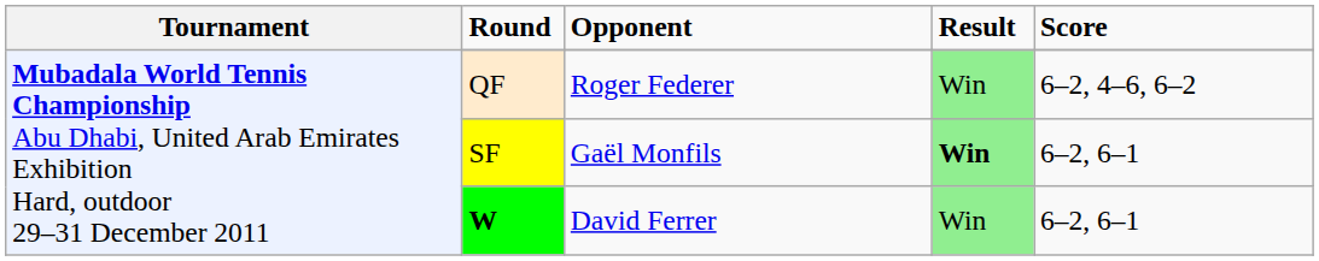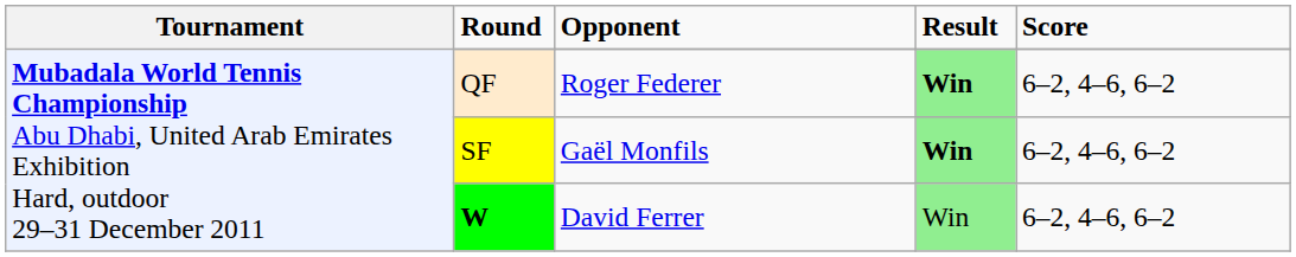 <table class="wikitable">
 <tr style="font-weight:bold">
 <th style="width:250px;">Tournament</th>
 <td style="width:50px;">Round</td>
 <td style="width:200px;">Opponent</td>
 <td style="width:50px;">Result</td>
 <td style="width:150px;">Score</td>
 </tr>
 <tr>
 <td rowspan="4" style="background:#ecf2ff; text-align:left; vertical-align:top;"><strong><a href='#'>Mubadala World Tennis Championship</a></strong><br> <a href='#'>Abu Dhabi</a>, United Arab Emirates <br> Exhibition <br> Hard, outdoor <br> 29–31 December 2011</td>
 </tr>
 <tr>
 <td bgcolor=ffebcd>QF</td>
 <td> <a href='#'>Roger Federer</a></td>
-<td bgcolor=lightgreen>Win</td>
+<td bgcolor=lightgreen><strong>Win</strong></td>
 <td>6–2, 4–6, 6–2</td>
 </tr>
 <tr>
 <td bgcolor=yellow>SF</td>
 <td> <a href='#'>Gaël Monfils</a></td>
 <td bgcolor=lightgreen><strong>Win</strong></td>
-<td>6–2, 6–1</td>
+<td>6–2, 4–6, 6–2</td>
 </tr>
 <tr>
 <td bgcolor=lime><strong>W</strong></td>
 <td> <a href='#'>David Ferrer</a></td>
 <td bgcolor=lightgreen>Win</td>
-<td>6–2, 6–1</td>
+<td>6–2, 4–6, 6–2</td>
 </tr>
 </table>
